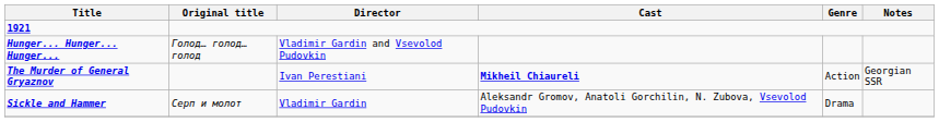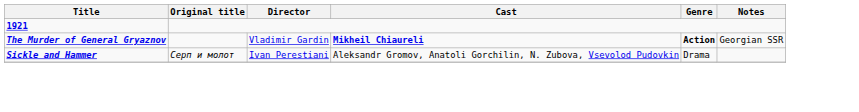 <table class="wikitable">
 <tr>
 <th>Title</th>
 <th>Original title</th>
 <th>Director</th>
 <th>Cast</th>
 <th>Genre</th>
 <th>Notes</th>
 </tr>
 <tr>
 <td><strong><a href='#'>1921</a></strong></td>
 </tr>
 <tr>
-<td><strong><em><a href='#'>Hunger... Hunger... Hunger...</a></em></strong></td>
-<td><em>Голод… голод… голод</em></td>
-<td><a href='#'>Vladimir Gardin</a> and <a href='#'>Vsevolod Pudovkin</a></td>
-<td></td>
-<td></td>
-<td></td>
-</tr>
-<tr>
 <td><strong><em><a href='#'>The Murder of General Gryaznov</a></em></strong></td>
 <td></td>
-<td><a href='#'>Ivan Perestiani</a></td>
+<td><a href='#'>Vladimir Gardin</a></td>
 <td><strong><a href='#'>Mikheil Chiaureli</a></strong></td>
-<td>Action</td>
+<td><strong>Action</strong></td>
 <td>Georgian SSR</td>
 </tr>
 <tr>
 <td><strong><em><a href='#'>Sickle and Hammer</a></em></strong></td>
 <td><em>Серп и молот</em></td>
-<td><a href='#'>Vladimir Gardin</a></td>
+<td><a href='#'>Ivan Perestiani</a></td>
 <td>Aleksandr Gromov, Anatoli Gorchilin, N. Zubova, <a href='#'>Vsevolod Pudovkin</a></td>
 <td>Drama</td>
 <td></td>
 </tr>
 <tr>
 </tr>
 </table>
